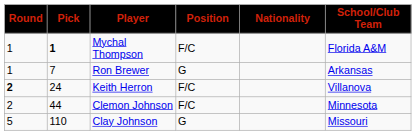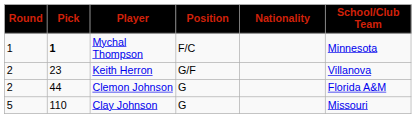 <table class="wikitable sortable sortable">
 <tr>
 <th style="background:#000000; color:#D1210A"  width="10%">Round</th>
 <th style="background:#000000; color:#D1210A"  width="10%">Pick</th>
 <th style="background:#000000; color:#D1210A"  width="20%">Player</th>
 <th style="background:#000000; color:#D1210A"  width="15%">Position</th>
 <th style="background:#000000; color:#D1210A"  width="20%">Nationality</th>
 <th style="background:#000000; color:#D1210A"  width="20%">School/Club Team</th>
 </tr>
 <tr>
 <td>1</td>
 <td><strong>1</strong></td>
 <td><a href='#'>Mychal Thompson</a></td>
 <td>F/C</td>
 <td></td>
-<td><a href='#'>Florida A&M</a></td>
+<td><a href='#'>Minnesota</a></td>
 </tr>
 <tr>
-<td>1</td>
-<td>7</td>
-<td><a href='#'>Ron Brewer</a></td>
-<td>G</td>
-<td></td>
-<td><a href='#'>Arkansas</a></td>
-</tr>
-<tr>
-<td><strong>2</strong></td>
-<td>24</td>
+<td>2</td>
+<td>23</td>
 <td><a href='#'>Keith Herron</a></td>
-<td>F/C</td>
+<td>G/F</td>
 <td></td>
 <td><a href='#'>Villanova</a></td>
 </tr>
 <tr>
 <td>2</td>
 <td>44</td>
 <td><a href='#'>Clemon Johnson</a></td>
-<td>F/C</td>
+<td>G</td>
 <td></td>
-<td><a href='#'>Minnesota</a></td>
+<td><a href='#'>Florida A&M</a></td>
 </tr>
 <tr>
 <td>5</td>
 <td>110</td>
 <td><a href='#'>Clay Johnson</a></td>
 <td>G</td>
 <td></td>
 <td><a href='#'>Missouri</a></td>
 </tr>
 </table>
